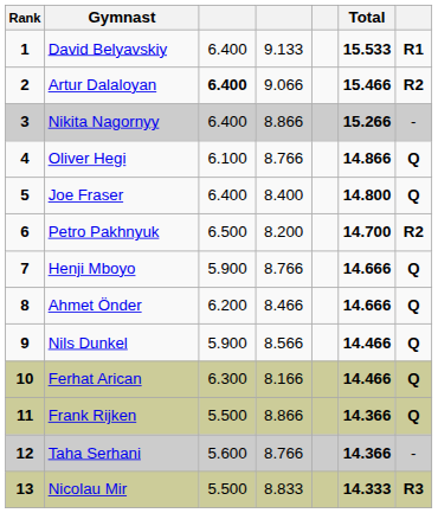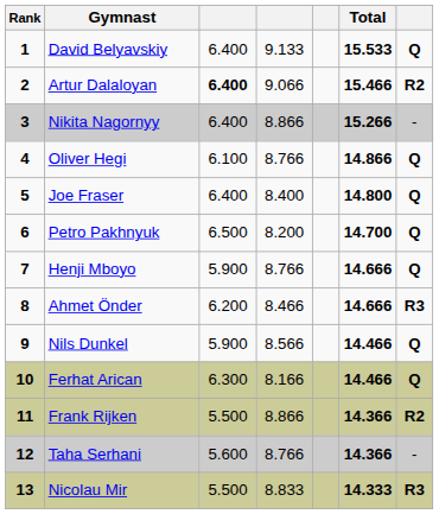 <table style="text-align:center;" class="wikitable sortable">
 <tr>
 <th scope="col" style="width:15px;"><small>Rank</small></th>
 <th scope="col" style="width:150px;">Gymnast</th>
 <th scope="col" style="width:50px;"><small></small></th>
 <th scope="col" style="width:50px;"><small></small></th>
 <th scope="col" style="width:20px;"><small></small></th>
 <th scope="col" style="width:50px;">Total</th>
 <th scope="col" style="width:30px;"><small></small></th>
 </tr>
 <tr>
 <td scope="row" style="text-align:center"><strong>1</strong></td>
 <td style="height:30px; text-align:left;"> <a href='#'>David Belyavskiy</a></td>
 <td>6.400</td>
 <td>9.133</td>
 <td></td>
 <td><strong>15.533</strong></td>
-<td><strong>R1</strong></td>
+<td><strong>Q</strong></td>
 </tr>
 <tr>
 <td scope="row" style="text-align:center"><strong>2</strong></td>
 <td style="height:30px; text-align:left;"> <a href='#'>Artur Dalaloyan</a></td>
 <td><strong>6.400</strong></td>
 <td>9.066</td>
 <td></td>
 <td><strong>15.466</strong></td>
 <td><strong>R2</strong></td>
 </tr>
 <tr style="background:#cccccc;">
 <td scope="row" style="text-align:center"><strong>3</strong></td>
 <td style="height:30px; text-align:left;"> <a href='#'>Nikita Nagornyy</a></td>
 <td>6.400</td>
 <td>8.866</td>
 <td></td>
 <td><strong>15.266</strong></td>
 <td>-</td>
 </tr>
 <tr>
 <td scope="row" style="text-align:center"><strong>4</strong></td>
 <td style="height:30px; text-align:left;"> <a href='#'>Oliver Hegi</a></td>
 <td>6.100</td>
 <td>8.766</td>
 <td></td>
 <td><strong>14.866</strong></td>
 <td><strong>Q</strong></td>
 </tr>
 <tr>
 <td scope="row" style="text-align:center"><strong>5</strong></td>
 <td style="height:30px; text-align:left;"> <a href='#'>Joe Fraser</a></td>
 <td>6.400</td>
 <td>8.400</td>
 <td></td>
 <td><strong>14.800</strong></td>
 <td><strong>Q</strong></td>
 </tr>
 <tr>
 <td scope="row" style="text-align:center"><strong>6</strong></td>
 <td style="height:30px; text-align:left;"> <a href='#'>Petro Pakhnyuk</a></td>
 <td>6.500</td>
 <td>8.200</td>
 <td></td>
 <td><strong>14.700</strong></td>
-<td><strong>R2</strong></td>
+<td><strong>Q</strong></td>
 </tr>
 <tr>
 <td scope="row" style="text-align:center"><strong>7</strong></td>
 <td style="height:30px; text-align:left;"> <a href='#'>Henji Mboyo</a></td>
 <td>5.900</td>
 <td>8.766</td>
 <td></td>
 <td><strong>14.666</strong></td>
 <td><strong>Q</strong></td>
 </tr>
 <tr>
 <td scope="row" style="text-align:center"><strong>8</strong></td>
 <td style="height:30px; text-align:left;"> <a href='#'>Ahmet Önder</a></td>
 <td>6.200</td>
 <td>8.466</td>
 <td></td>
 <td><strong>14.666</strong></td>
-<td><strong>Q</strong></td>
+<td><strong>R3</strong></td>
 </tr>
 <tr>
 <td scope="row" style="text-align:center"><strong>9</strong></td>
 <td style="height:30px; text-align:left;"> <a href='#'>Nils Dunkel</a></td>
 <td>5.900</td>
 <td>8.566</td>
 <td></td>
 <td><strong>14.466</strong></td>
 <td><strong>Q</strong></td>
 </tr>
 <tr style="background:#cccc99;">
 <td scope="row" style="text-align:center"><strong>10</strong></td>
 <td style="height:30px; text-align:left;"> <a href='#'>Ferhat Arican</a></td>
 <td>6.300</td>
 <td>8.166</td>
 <td></td>
 <td><strong>14.466</strong></td>
 <td><strong>Q</strong></td>
 </tr>
 <tr style="background:#cccc99;">
 <td scope="row" style="text-align:center"><strong>11</strong></td>
 <td style="height:30px; text-align:left;"> <a href='#'>Frank Rijken</a></td>
 <td>5.500</td>
 <td>8.866</td>
 <td></td>
 <td><strong>14.366</strong></td>
-<td><strong>Q</strong></td>
+<td><strong>R2</strong></td>
 </tr>
 <tr style="background:#cccccc;">
 <td scope="row" style="text-align:center"><strong>12</strong></td>
 <td style="height:30px; text-align:left;"> <a href='#'>Taha Serhani</a></td>
 <td>5.600</td>
 <td>8.766</td>
 <td></td>
 <td><strong>14.366</strong></td>
 <td>-</td>
 </tr>
 <tr style="background:#cccc99;">
 <td scope="row" style="text-align:center"><strong>13</strong></td>
 <td style="height:30px; text-align:left;"> <a href='#'>Nicolau Mir</a></td>
 <td>5.500</td>
 <td>8.833</td>
 <td></td>
 <td><strong>14.333</strong></td>
 <td><strong>R3</strong></td>
 </tr>
 </table>
